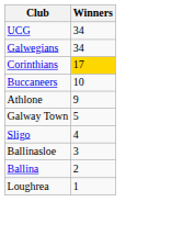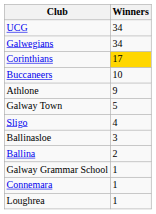 <table class="wikitable">
 <tr>
 <th>Club</th>
 <th>Winners</th>
 </tr>
 <tr>
 <td><a href='#'>UCG</a></td>
 <td>34</td>
 </tr>
 <tr>
 <td><a href='#'>Galwegians</a></td>
 <td>34</td>
 </tr>
 <tr>
 <td><a href='#'>Corinthians</a></td>
 <td style="background: gold;">17</td>
 </tr>
 <tr>
 <td><a href='#'>Buccaneers</a></td>
 <td>10</td>
 </tr>
 <tr>
 <td>Athlone</td>
 <td>9</td>
 </tr>
 <tr>
 <td>Galway Town</td>
 <td>5</td>
 </tr>
 <tr>
 <td><a href='#'>Sligo</a></td>
 <td>4</td>
 </tr>
 <tr>
 <td>Ballinasloe</td>
 <td>3</td>
 </tr>
 <tr>
 <td><a href='#'>Ballina</a></td>
 <td>2</td>
 </tr>
 <tr>
+<td>Galway Grammar School</td>
+<td>1</td>
+</tr>
+<tr>
+<td><a href='#'>Connemara</a></td>
+<td>1</td>
+</tr>
+<tr>
 <td>Loughrea</td>
 <td>1</td>
 </tr>
 </table>
